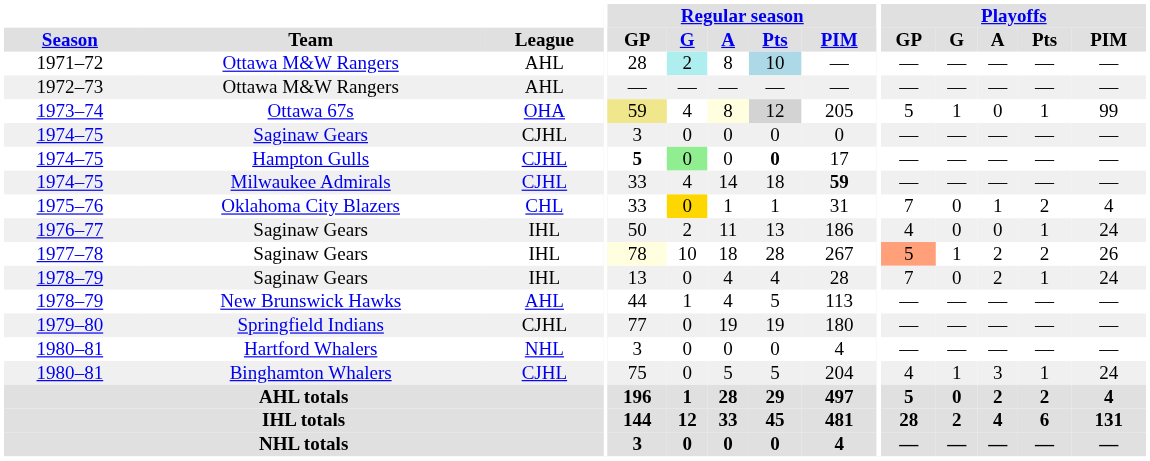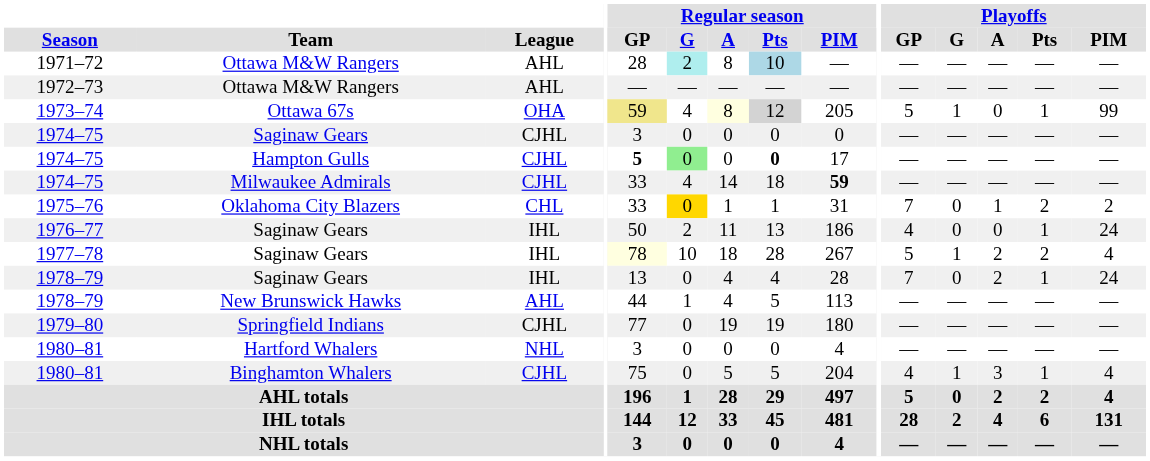 <table border="0" cellpadding="1" cellspacing="0" style="text-align:center; width:60em">
 <tr bgcolor="#e0e0e0">
 <th colspan="3" bgcolor="#ffffff"></th>
 <th rowspan="100" bgcolor="#ffffff"></th>
 <th colspan="5"><a href='#'>Regular season</a></th>
 <th rowspan="100" bgcolor="#ffffff"></th>
 <th colspan="5"><a href='#'>Playoffs</a></th>
 </tr>
 <tr bgcolor="#e0e0e0">
 <th><a href='#'>Season</a></th>
 <th>Team</th>
 <th>League</th>
 <th>GP</th>
 <th><a href='#'>G</a></th>
 <th><a href='#'>A</a></th>
 <th><a href='#'>Pts</a></th>
 <th><a href='#'>PIM</a></th>
 <th>GP</th>
 <th>G</th>
 <th>A</th>
 <th>Pts</th>
 <th>PIM</th>
 </tr>
 <tr>
 <td>1971–72</td>
 <td><a href='#'>Ottawa M&W Rangers</a></td>
 <td>AHL</td>
 <td>28</td>
 <td style="background: paleturquoise;">2</td>
 <td>8</td>
 <td style="background: lightblue;">10</td>
 <td>—</td>
 <td>—</td>
 <td>—</td>
 <td>—</td>
 <td>—</td>
 <td>—</td>
 </tr>
 <tr bgcolor="#f0f0f0">
 <td>1972–73</td>
 <td>Ottawa M&W Rangers</td>
 <td>AHL</td>
 <td>—</td>
 <td>—</td>
 <td>—</td>
 <td>—</td>
 <td>—</td>
 <td>—</td>
 <td>—</td>
 <td>—</td>
 <td>—</td>
 <td>—</td>
 </tr>
 <tr>
 <td><a href='#'>1973–74</a></td>
 <td><a href='#'>Ottawa 67s</a></td>
 <td><a href='#'>OHA</a></td>
 <td style="background: khaki;">59</td>
 <td>4</td>
 <td style="background: lightyellow;">8</td>
 <td style="background: lightgrey;">12</td>
 <td>205</td>
 <td>5</td>
 <td>1</td>
 <td>0</td>
 <td>1</td>
 <td>99</td>
 </tr>
 <tr bgcolor="#f0f0f0">
 <td><a href='#'>1974–75</a></td>
 <td><a href='#'>Saginaw Gears</a></td>
 <td>CJHL</td>
 <td>3</td>
 <td>0</td>
 <td>0</td>
 <td>0</td>
 <td>0</td>
 <td>—</td>
 <td>—</td>
 <td>—</td>
 <td>—</td>
 <td>—</td>
 </tr>
 <tr>
 <td><a href='#'>1974–75</a></td>
 <td><a href='#'>Hampton Gulls</a></td>
 <td><a href='#'>CJHL</a></td>
 <td><strong>5</strong></td>
 <td style="background: lightgreen;">0</td>
 <td>0</td>
 <td><strong>0</strong></td>
 <td>17</td>
 <td>—</td>
 <td>—</td>
 <td>—</td>
 <td>—</td>
 <td>—</td>
 </tr>
 <tr bgcolor="#f0f0f0">
 <td><a href='#'>1974–75</a></td>
 <td><a href='#'>Milwaukee Admirals</a></td>
 <td><a href='#'>CJHL</a></td>
 <td>33</td>
 <td>4</td>
 <td>14</td>
 <td>18</td>
 <td><strong>59</strong></td>
 <td>—</td>
 <td>—</td>
 <td>—</td>
 <td>—</td>
 <td>—</td>
 </tr>
 <tr>
 <td><a href='#'>1975–76</a></td>
 <td><a href='#'>Oklahoma City Blazers</a></td>
 <td><a href='#'>CHL</a></td>
 <td>33</td>
 <td style="background: gold;">0</td>
 <td>1</td>
 <td>1</td>
 <td>31</td>
 <td>7</td>
 <td>0</td>
 <td>1</td>
 <td>2</td>
-<td>4</td>
+<td>2</td>
 </tr>
 <tr bgcolor="#f0f0f0">
 <td><a href='#'>1976–77</a></td>
 <td>Saginaw Gears</td>
 <td>IHL</td>
 <td>50</td>
 <td>2</td>
 <td>11</td>
 <td>13</td>
 <td>186</td>
 <td>4</td>
 <td>0</td>
 <td>0</td>
 <td>1</td>
 <td>24</td>
 </tr>
 <tr>
 <td><a href='#'>1977–78</a></td>
 <td>Saginaw Gears</td>
 <td>IHL</td>
 <td style="background: lightyellow;">78</td>
 <td>10</td>
 <td>18</td>
 <td>28</td>
 <td>267</td>
-<td style="background: lightsalmon;">5</td>
+<td>5</td>
 <td>1</td>
 <td>2</td>
 <td>2</td>
-<td>26</td>
+<td>4</td>
 </tr>
 <tr bgcolor="#f0f0f0">
 <td><a href='#'>1978–79</a></td>
 <td>Saginaw Gears</td>
 <td>IHL</td>
 <td>13</td>
 <td>0</td>
 <td>4</td>
 <td>4</td>
 <td>28</td>
 <td>7</td>
 <td>0</td>
 <td>2</td>
 <td>1</td>
 <td>24</td>
 </tr>
 <tr>
 <td><a href='#'>1978–79</a></td>
 <td><a href='#'>New Brunswick Hawks</a></td>
 <td><a href='#'>AHL</a></td>
 <td>44</td>
 <td>1</td>
 <td>4</td>
 <td>5</td>
 <td>113</td>
 <td>—</td>
 <td>—</td>
 <td>—</td>
 <td>—</td>
 <td>—</td>
 </tr>
 <tr bgcolor="#f0f0f0">
 <td><a href='#'>1979–80</a></td>
 <td><a href='#'>Springfield Indians</a></td>
 <td>CJHL</td>
 <td>77</td>
 <td>0</td>
 <td>19</td>
 <td>19</td>
 <td>180</td>
 <td>—</td>
 <td>—</td>
 <td>—</td>
 <td>—</td>
 <td>—</td>
 </tr>
 <tr>
 <td><a href='#'>1980–81</a></td>
 <td><a href='#'>Hartford Whalers</a></td>
 <td><a href='#'>NHL</a></td>
 <td>3</td>
 <td>0</td>
 <td>0</td>
 <td>0</td>
 <td>4</td>
 <td>—</td>
 <td>—</td>
 <td>—</td>
 <td>—</td>
 <td>—</td>
 </tr>
 <tr bgcolor="#f0f0f0">
 <td><a href='#'>1980–81</a></td>
 <td><a href='#'>Binghamton Whalers</a></td>
 <td><a href='#'>CJHL</a></td>
 <td>75</td>
 <td>0</td>
 <td>5</td>
 <td>5</td>
 <td>204</td>
 <td>4</td>
 <td>1</td>
 <td>3</td>
 <td>1</td>
-<td>24</td>
+<td>4</td>
 </tr>
 <tr bgcolor="#e0e0e0">
 <th colspan="3">AHL totals</th>
 <th>196</th>
 <th>1</th>
 <th>28</th>
 <th>29</th>
 <th>497</th>
 <th>5</th>
 <th>0</th>
 <th>2</th>
 <th>2</th>
 <th>4</th>
 </tr>
 <tr bgcolor="#e0e0e0">
 <th colspan="3">IHL totals</th>
 <th>144</th>
 <th>12</th>
 <th>33</th>
 <th>45</th>
 <th>481</th>
 <th>28</th>
 <th>2</th>
 <th>4</th>
 <th>6</th>
 <th>131</th>
 </tr>
 <tr bgcolor="#e0e0e0">
 <th colspan="3">NHL totals</th>
 <th>3</th>
 <th>0</th>
 <th>0</th>
 <th>0</th>
 <th>4</th>
 <th>—</th>
 <th>—</th>
 <th>—</th>
 <th>—</th>
 <th>—</th>
 </tr>
 </table>
